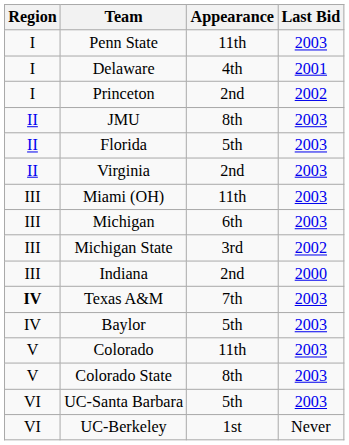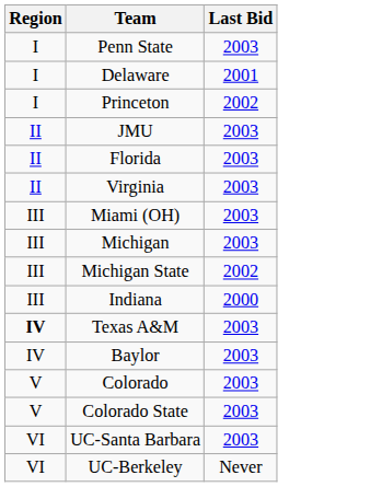 <table class="wikitable sortable" style="text-align:center">
 <tr>
 <th>Region</th>
 <th>Team</th>
-<th>Appearance</th>
 <th>Last Bid</th>
 </tr>
 <tr>
 <td>I</td>
 <td>Penn State</td>
-<td>11th</td>
 <td><a href='#'>2003</a></td>
 </tr>
 <tr>
 <td>I</td>
 <td>Delaware</td>
-<td>4th</td>
 <td><a href='#'>2001</a></td>
 </tr>
 <tr>
 <td>I</td>
 <td>Princeton</td>
-<td>2nd</td>
 <td><a href='#'>2002</a></td>
 </tr>
 <tr>
 <td><a href='#'>II</a></td>
 <td>JMU</td>
-<td>8th</td>
 <td><a href='#'>2003</a></td>
 </tr>
 <tr>
 <td><a href='#'>II</a></td>
 <td>Florida</td>
-<td>5th</td>
 <td><a href='#'>2003</a></td>
 </tr>
 <tr>
 <td><a href='#'>II</a></td>
 <td>Virginia</td>
-<td>2nd</td>
 <td><a href='#'>2003</a></td>
 </tr>
 <tr>
 <td>III</td>
 <td>Miami (OH)</td>
-<td>11th</td>
 <td><a href='#'>2003</a></td>
 </tr>
 <tr>
 <td>III</td>
 <td>Michigan</td>
-<td>6th</td>
 <td><a href='#'>2003</a></td>
 </tr>
 <tr>
 <td>III</td>
 <td>Michigan State</td>
-<td>3rd</td>
 <td><a href='#'>2002</a></td>
 </tr>
 <tr>
 <td>III</td>
 <td>Indiana</td>
-<td>2nd</td>
 <td><a href='#'>2000</a></td>
 </tr>
 <tr>
 <td><strong>IV</strong></td>
 <td>Texas A&M</td>
-<td>7th</td>
 <td><a href='#'>2003</a></td>
 </tr>
 <tr>
 <td>IV</td>
 <td>Baylor</td>
-<td>5th</td>
 <td><a href='#'>2003</a></td>
 </tr>
 <tr>
 <td>V</td>
 <td>Colorado</td>
-<td>11th</td>
 <td><a href='#'>2003</a></td>
 </tr>
 <tr>
 <td>V</td>
 <td>Colorado State</td>
-<td>8th</td>
 <td><a href='#'>2003</a></td>
 </tr>
 <tr>
 <td>VI</td>
 <td>UC-Santa Barbara</td>
-<td>5th</td>
 <td><a href='#'>2003</a></td>
 </tr>
 <tr>
 <td>VI</td>
 <td>UC-Berkeley</td>
-<td>1st</td>
 <td>Never</td>
 </tr>
 </table>
